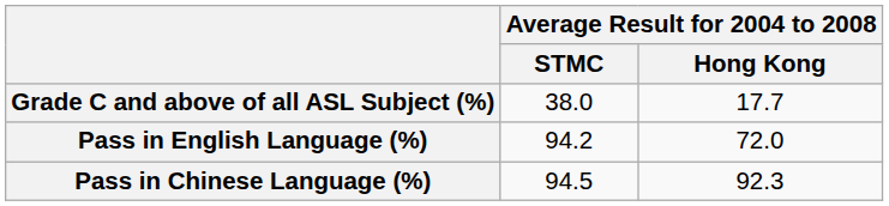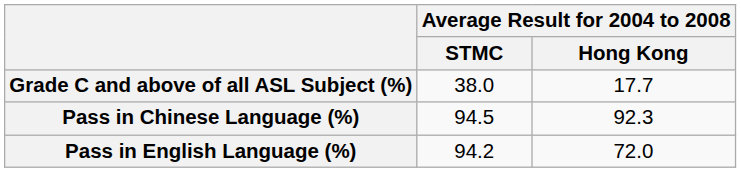 <table class="wikitable" style="text-align:center">
 <tr>
 <th rowspan="2"></th>
 <th colspan="2">Average Result for 2004 to 2008</th>
 </tr>
 <tr>
 <th>STMC</th>
 <th>Hong Kong</th>
 </tr>
 <tr>
 <th>Grade C and above of all ASL Subject (%)</th>
 <td>38.0</td>
 <td>17.7</td>
 </tr>
 <tr>
+<th>Pass in Chinese Language (%)</th>
+<td>94.5</td>
+<td>92.3</td>
+</tr>
+<tr>
 <th>Pass in English Language (%)</th>
 <td>94.2</td>
 <td>72.0</td>
 </tr>
-<tr>
-<th>Pass in Chinese Language (%)</th>
-<td>94.5</td>
-<td>92.3</td>
-</tr>
 </table>
